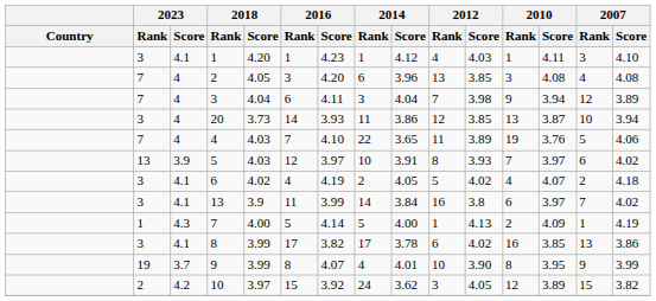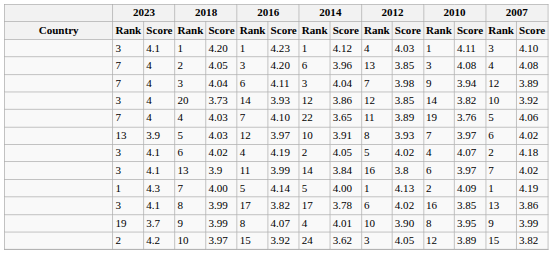 <table class="wikitable sortable">
 <tr valign="top">
 <th></th>
 <th colspan="2">2023</th>
 <th colspan="2">2018</th>
 <th colspan="2">2016</th>
 <th colspan="2">2014</th>
 <th colspan="2">2012</th>
 <th colspan="2">2010</th>
 <th colspan="2">2007</th>
 </tr>
 <tr>
 <th style="width: 150px;">Country</th>
 <th>Rank</th>
 <th>Score</th>
 <th style="width: 10px;">Rank</th>
 <th style="width: 10px;">Score</th>
 <th style="width: 10px;">Rank</th>
 <th style="width: 10px;">Score</th>
 <th style="width: 10px;">Rank</th>
 <th style="width: 10px;">Score</th>
 <th style="width: 10px;">Rank</th>
 <th style="width: 10px;">Score</th>
 <th style="width: 10px;">Rank</th>
 <th style="width: 10px;">Score</th>
 <th style="width: 10px;">Rank</th>
 <th style="width: 10px;">Score</th>
 </tr>
 <tr>
 <td></td>
 <td>3</td>
 <td>4.1</td>
 <td>1</td>
 <td>4.20</td>
 <td>1</td>
 <td>4.23</td>
 <td>1</td>
 <td>4.12</td>
 <td>4</td>
 <td>4.03</td>
 <td>1</td>
 <td>4.11</td>
 <td>3</td>
 <td>4.10</td>
 </tr>
 <tr>
 <td></td>
 <td>7</td>
 <td>4</td>
 <td>2</td>
 <td>4.05</td>
 <td>3</td>
 <td>4.20</td>
 <td>6</td>
 <td>3.96</td>
 <td>13</td>
 <td>3.85</td>
 <td>3</td>
 <td>4.08</td>
 <td>4</td>
 <td>4.08</td>
 </tr>
 <tr>
 <td></td>
 <td>7</td>
 <td>4</td>
 <td>3</td>
 <td>4.04</td>
 <td>6</td>
 <td>4.11</td>
 <td>3</td>
 <td>4.04</td>
 <td>7</td>
 <td>3.98</td>
 <td>9</td>
 <td>3.94</td>
 <td>12</td>
 <td>3.89</td>
 </tr>
 <tr>
 <td></td>
 <td>3</td>
 <td>4</td>
 <td>20</td>
 <td>3.73</td>
 <td>14</td>
 <td>3.93</td>
-<td>11</td>
+<td>12</td>
 <td>3.86</td>
 <td>12</td>
 <td>3.85</td>
-<td>13</td>
-<td>3.87</td>
+<td>14</td>
+<td>3.82</td>
 <td>10</td>
-<td>3.94</td>
+<td>3.92</td>
 </tr>
 <tr>
 <td></td>
 <td>7</td>
 <td>4</td>
 <td>4</td>
 <td>4.03</td>
 <td>7</td>
 <td>4.10</td>
 <td>22</td>
 <td>3.65</td>
 <td>11</td>
 <td>3.89</td>
 <td>19</td>
 <td>3.76</td>
 <td>5</td>
 <td>4.06</td>
 </tr>
 <tr>
 <td></td>
 <td>13</td>
 <td>3.9</td>
 <td>5</td>
 <td>4.03</td>
 <td>12</td>
 <td>3.97</td>
 <td>10</td>
 <td>3.91</td>
 <td>8</td>
 <td>3.93</td>
 <td>7</td>
 <td>3.97</td>
 <td>6</td>
 <td>4.02</td>
 </tr>
 <tr>
 <td></td>
 <td>3</td>
 <td>4.1</td>
 <td>6</td>
 <td>4.02</td>
 <td>4</td>
 <td>4.19</td>
 <td>2</td>
 <td>4.05</td>
 <td>5</td>
 <td>4.02</td>
 <td>4</td>
 <td>4.07</td>
 <td>2</td>
 <td>4.18</td>
 </tr>
 <tr>
 <td></td>
 <td>3</td>
 <td>4.1</td>
 <td>13</td>
 <td>3.9</td>
 <td>11</td>
 <td>3.99</td>
 <td>14</td>
 <td>3.84</td>
 <td>16</td>
 <td>3.8</td>
 <td>6</td>
 <td>3.97</td>
 <td>7</td>
 <td>4.02</td>
 </tr>
 <tr>
 <td></td>
 <td>1</td>
 <td>4.3</td>
 <td>7</td>
 <td>4.00</td>
 <td>5</td>
 <td>4.14</td>
 <td>5</td>
 <td>4.00</td>
 <td>1</td>
 <td>4.13</td>
 <td>2</td>
 <td>4.09</td>
 <td>1</td>
 <td>4.19</td>
 </tr>
 <tr>
 <td></td>
 <td>3</td>
 <td>4.1</td>
 <td>8</td>
 <td>3.99</td>
 <td>17</td>
 <td>3.82</td>
 <td>17</td>
 <td>3.78</td>
 <td>6</td>
 <td>4.02</td>
 <td>16</td>
 <td>3.85</td>
 <td>13</td>
 <td>3.86</td>
 </tr>
 <tr>
 <td></td>
 <td>19</td>
 <td>3.7</td>
 <td>9</td>
 <td>3.99</td>
 <td>8</td>
 <td>4.07</td>
 <td>4</td>
 <td>4.01</td>
 <td>10</td>
 <td>3.90</td>
 <td>8</td>
 <td>3.95</td>
 <td>9</td>
 <td>3.99</td>
 </tr>
 <tr>
 <td></td>
 <td>2</td>
 <td>4.2</td>
 <td>10</td>
 <td>3.97</td>
 <td>15</td>
 <td>3.92</td>
 <td>24</td>
 <td>3.62</td>
 <td>3</td>
 <td>4.05</td>
 <td>12</td>
 <td>3.89</td>
 <td>15</td>
 <td>3.82</td>
 </tr>
 <tr>
 </tr>
 </table>
